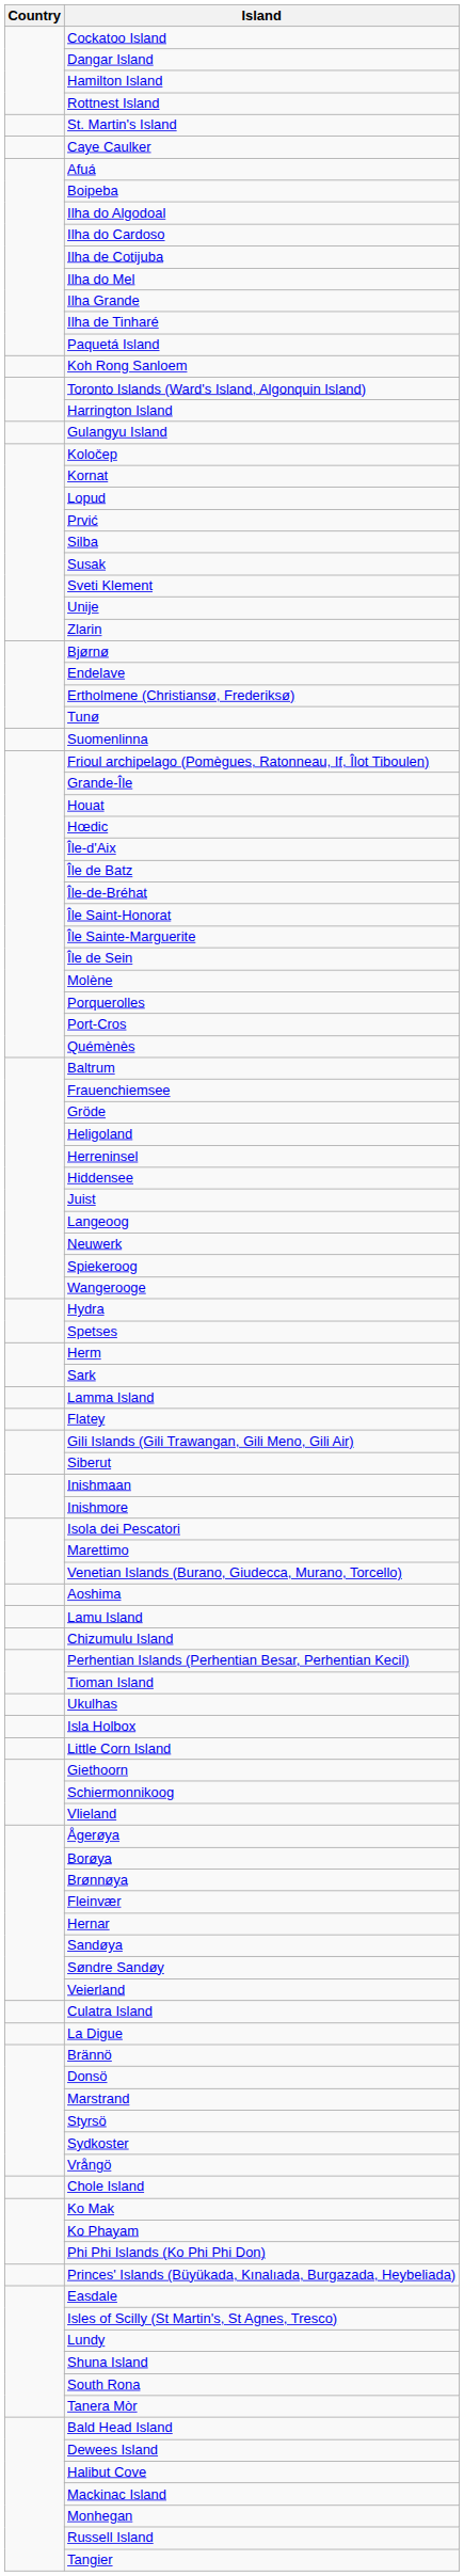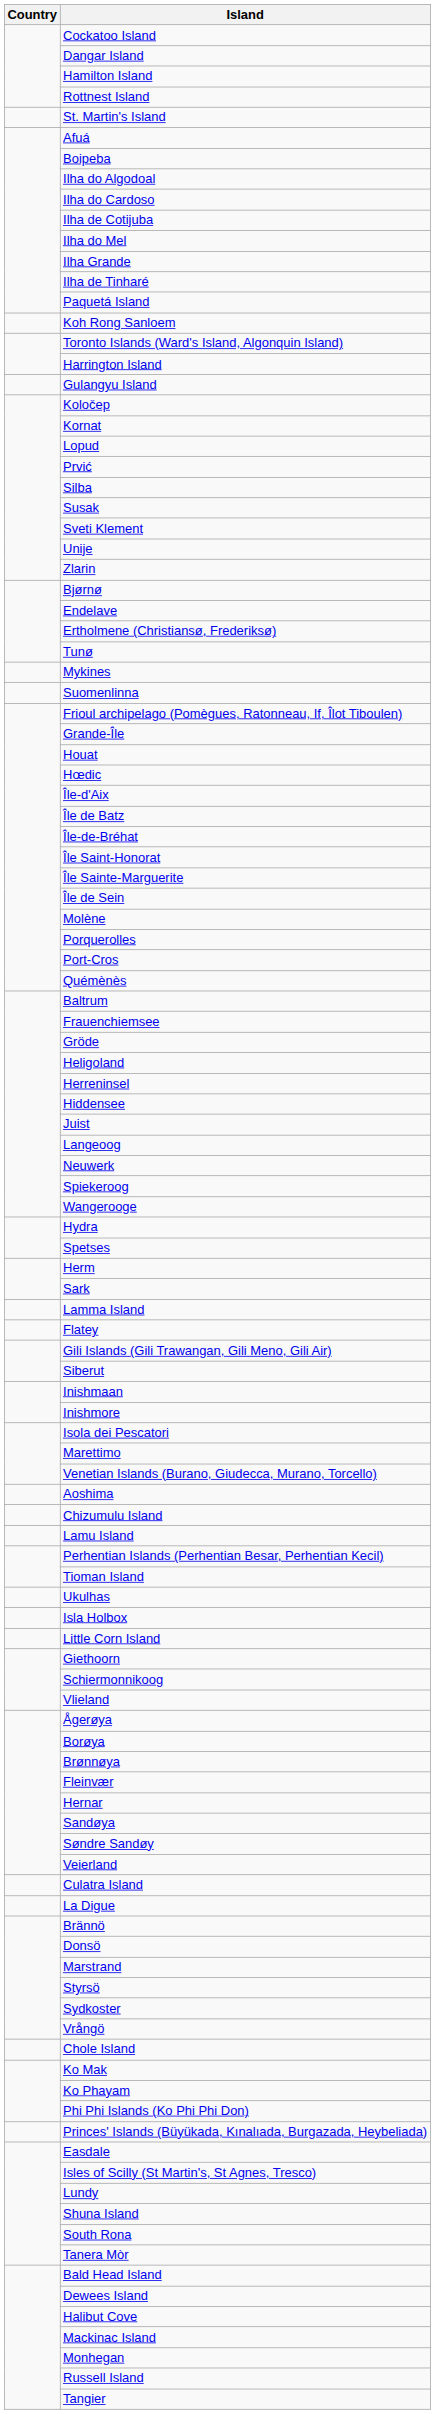 <table class="wikitable">
 <tr>
 <th>Country</th>
 <th>Island</th>
 </tr>
 <tr>
 <td rowspan="4"></td>
 <td><a href='#'>Cockatoo Island</a></td>
 </tr>
 <tr>
 <td><a href='#'>Dangar Island</a></td>
 </tr>
 <tr>
 <td><a href='#'>Hamilton Island</a></td>
 </tr>
 <tr>
 <td><a href='#'>Rottnest Island</a></td>
 </tr>
 <tr>
 <td></td>
 <td><a href='#'>St. Martin's Island</a></td>
-</tr>
-<tr>
-<td></td>
-<td><a href='#'>Caye Caulker</a></td>
 </tr>
 <tr>
 <td rowspan="9"></td>
 <td><a href='#'>Afuá</a></td>
 </tr>
 <tr>
 <td><a href='#'>Boipeba</a></td>
 </tr>
 <tr>
 <td><a href='#'>Ilha do Algodoal</a></td>
 </tr>
 <tr>
 <td><a href='#'>Ilha do Cardoso</a></td>
 </tr>
 <tr>
 <td><a href='#'>Ilha de Cotijuba</a></td>
 </tr>
 <tr>
 <td><a href='#'>Ilha do Mel</a></td>
 </tr>
 <tr>
 <td><a href='#'>Ilha Grande</a></td>
 </tr>
 <tr>
 <td><a href='#'>Ilha de Tinharé</a></td>
 </tr>
 <tr>
 <td><a href='#'>Paquetá Island</a></td>
 </tr>
 <tr>
 <td></td>
 <td><a href='#'>Koh Rong Sanloem</a></td>
 </tr>
 <tr>
 <td rowspan="2"></td>
 <td><a href='#'>Toronto Islands (Ward's Island, Algonquin Island)</a></td>
 </tr>
 <tr>
 <td><a href='#'>Harrington Island</a></td>
 </tr>
 <tr>
 <td></td>
 <td><a href='#'>Gulangyu Island</a></td>
 </tr>
 <tr>
 <td rowspan="9"></td>
 <td><a href='#'>Koločep</a></td>
 </tr>
 <tr>
 <td><a href='#'>Kornat</a></td>
 </tr>
 <tr>
 <td><a href='#'>Lopud</a></td>
 </tr>
 <tr>
 <td><a href='#'>Prvić</a></td>
 </tr>
 <tr>
 <td><a href='#'>Silba</a></td>
 </tr>
 <tr>
 <td><a href='#'>Susak</a></td>
 </tr>
 <tr>
 <td><a href='#'>Sveti Klement</a></td>
 </tr>
 <tr>
 <td><a href='#'>Unije</a></td>
 </tr>
 <tr>
 <td><a href='#'>Zlarin</a></td>
 </tr>
 <tr>
 <td rowspan="4"></td>
 <td><a href='#'>Bjørnø</a></td>
 </tr>
 <tr>
 <td><a href='#'>Endelave</a></td>
 </tr>
 <tr>
 <td><a href='#'>Ertholmene (Christiansø, Frederiksø)</a></td>
 </tr>
 <tr>
 <td><a href='#'>Tunø</a></td>
+</tr>
+<tr>
+<td></td>
+<td><a href='#'>Mykines</a></td>
 </tr>
 <tr>
 <td></td>
 <td><a href='#'>Suomenlinna</a></td>
 </tr>
 <tr>
 <td rowspan="14"></td>
 <td><a href='#'> Frioul archipelago (Pomègues, Ratonneau, If, Îlot Tiboulen)</a></td>
 </tr>
 <tr>
 <td><a href='#'>Grande-Île</a></td>
 </tr>
 <tr>
 <td><a href='#'>Houat</a></td>
 </tr>
 <tr>
 <td><a href='#'>Hœdic</a></td>
 </tr>
 <tr>
 <td><a href='#'>Île-d'Aix</a></td>
 </tr>
 <tr>
 <td><a href='#'>Île de Batz</a></td>
 </tr>
 <tr>
 <td><a href='#'>Île-de-Bréhat</a></td>
 </tr>
 <tr>
 <td><a href='#'>Île Saint-Honorat</a></td>
 </tr>
 <tr>
 <td><a href='#'>Île Sainte-Marguerite</a></td>
 </tr>
 <tr>
 <td><a href='#'>Île de Sein</a></td>
 </tr>
 <tr>
 <td><a href='#'>Molène</a></td>
 </tr>
 <tr>
 <td><a href='#'>Porquerolles</a></td>
 </tr>
 <tr>
 <td><a href='#'>Port-Cros</a></td>
 </tr>
 <tr>
 <td><a href='#'>Quémènès</a></td>
 </tr>
 <tr>
 <td rowspan="11"></td>
 <td><a href='#'>Baltrum</a></td>
 </tr>
 <tr>
 <td><a href='#'>Frauenchiemsee</a></td>
 </tr>
 <tr>
 <td><a href='#'>Gröde</a></td>
 </tr>
 <tr>
 <td><a href='#'>Heligoland</a></td>
 </tr>
 <tr>
 <td><a href='#'>Herreninsel</a></td>
 </tr>
 <tr>
 <td><a href='#'>Hiddensee</a></td>
 </tr>
 <tr>
 <td><a href='#'>Juist</a></td>
 </tr>
 <tr>
 <td><a href='#'>Langeoog</a></td>
 </tr>
 <tr>
 <td><a href='#'>Neuwerk</a></td>
 </tr>
 <tr>
 <td><a href='#'>Spiekeroog</a></td>
 </tr>
 <tr>
 <td><a href='#'>Wangerooge</a></td>
 </tr>
 <tr>
 <td rowspan="2"></td>
 <td><a href='#'>Hydra</a></td>
 </tr>
 <tr>
 <td><a href='#'>Spetses</a></td>
 </tr>
 <tr>
 <td rowspan="2"></td>
 <td><a href='#'>Herm</a></td>
 </tr>
 <tr>
 <td><a href='#'>Sark</a></td>
 </tr>
 <tr>
 <td></td>
 <td><a href='#'>Lamma Island</a></td>
 </tr>
 <tr>
 <td></td>
 <td><a href='#'>Flatey</a></td>
 </tr>
 <tr>
 <td rowspan="2"></td>
 <td><a href='#'>Gili Islands (Gili Trawangan, Gili Meno, Gili Air)</a></td>
 </tr>
 <tr>
 <td><a href='#'>Siberut</a></td>
 </tr>
 <tr>
 <td rowspan="2"></td>
 <td><a href='#'>Inishmaan</a></td>
 </tr>
 <tr>
 <td><a href='#'>Inishmore</a></td>
 </tr>
 <tr>
 <td rowspan="3"></td>
 <td><a href='#'>Isola dei Pescatori</a></td>
 </tr>
 <tr>
 <td><a href='#'>Marettimo</a></td>
 </tr>
 <tr>
 <td><a href='#'>Venetian Islands (Burano, Giudecca, Murano, Torcello)</a></td>
 </tr>
 <tr>
 <td></td>
 <td><a href='#'>Aoshima</a></td>
 </tr>
 <tr>
 <td></td>
-<td><a href='#'>Lamu Island</a></td>
+<td><a href='#'>Chizumulu Island</a></td>
 </tr>
 <tr>
 <td></td>
-<td><a href='#'>Chizumulu Island</a></td>
+<td><a href='#'>Lamu Island</a></td>
 </tr>
 <tr>
 <td rowspan="2"></td>
 <td><a href='#'>Perhentian Islands (Perhentian Besar, Perhentian Kecil)</a></td>
 </tr>
 <tr>
 <td><a href='#'>Tioman Island</a></td>
 </tr>
 <tr>
 <td></td>
 <td><a href='#'>Ukulhas</a></td>
 </tr>
 <tr>
 <td></td>
 <td><a href='#'>Isla Holbox</a></td>
 </tr>
 <tr>
 <td></td>
 <td><a href='#'>Little Corn Island</a></td>
 </tr>
 <tr>
 <td rowspan="3"></td>
 <td><a href='#'>Giethoorn</a></td>
 </tr>
 <tr>
 <td><a href='#'>Schiermonnikoog</a></td>
 </tr>
 <tr>
 <td><a href='#'>Vlieland</a></td>
 </tr>
 <tr>
 <td rowspan="8"></td>
 <td><a href='#'>Ågerøya</a></td>
 </tr>
 <tr>
 <td><a href='#'>Borøya</a></td>
 </tr>
 <tr>
 <td><a href='#'>Brønnøya</a></td>
 </tr>
 <tr>
 <td><a href='#'>Fleinvær</a></td>
 </tr>
 <tr>
 <td><a href='#'>Hernar</a></td>
 </tr>
 <tr>
 <td><a href='#'>Sandøya</a></td>
 </tr>
 <tr>
 <td><a href='#'>Søndre Sandøy</a></td>
 </tr>
 <tr>
 <td><a href='#'>Veierland</a></td>
 </tr>
 <tr>
 <td></td>
 <td><a href='#'>Culatra Island</a></td>
 </tr>
 <tr>
 <td></td>
 <td><a href='#'>La Digue</a></td>
 </tr>
 <tr>
 <td rowspan="6"></td>
 <td><a href='#'>Brännö</a></td>
 </tr>
 <tr>
 <td><a href='#'>Donsö</a></td>
 </tr>
 <tr>
 <td><a href='#'>Marstrand</a></td>
 </tr>
 <tr>
 <td><a href='#'>Styrsö</a></td>
 </tr>
 <tr>
 <td><a href='#'>Sydkoster</a></td>
 </tr>
 <tr>
 <td><a href='#'>Vrångö</a></td>
 </tr>
 <tr>
 <td></td>
 <td><a href='#'>Chole Island</a></td>
 </tr>
 <tr>
 <td rowspan="3"></td>
 <td><a href='#'>Ko Mak</a></td>
 </tr>
 <tr>
 <td><a href='#'>Ko Phayam</a></td>
 </tr>
 <tr>
 <td><a href='#'>Phi Phi Islands (Ko Phi Phi Don)</a></td>
 </tr>
 <tr>
 <td></td>
 <td><a href='#'>Princes' Islands (Büyükada, Kınalıada, Burgazada, Heybeliada)</a></td>
 </tr>
 <tr>
 <td rowspan="6"></td>
 <td><a href='#'>Easdale</a></td>
 </tr>
 <tr>
 <td><a href='#'>Isles of Scilly (St Martin's, St Agnes, Tresco)</a></td>
 </tr>
 <tr>
 <td><a href='#'>Lundy</a></td>
 </tr>
 <tr>
 <td><a href='#'>Shuna Island</a></td>
 </tr>
 <tr>
 <td><a href='#'>South Rona</a></td>
 </tr>
 <tr>
 <td><a href='#'>Tanera Mòr</a></td>
 </tr>
 <tr>
 <td rowspan="7"></td>
 <td><a href='#'>Bald Head Island</a></td>
 </tr>
 <tr>
 <td><a href='#'>Dewees Island</a></td>
 </tr>
 <tr>
 <td><a href='#'>Halibut Cove</a></td>
 </tr>
 <tr>
 <td><a href='#'>Mackinac Island</a></td>
 </tr>
 <tr>
 <td><a href='#'>Monhegan</a></td>
 </tr>
 <tr>
 <td><a href='#'>Russell Island</a></td>
 </tr>
 <tr>
 <td><a href='#'>Tangier</a></td>
 </tr>
 </table>
